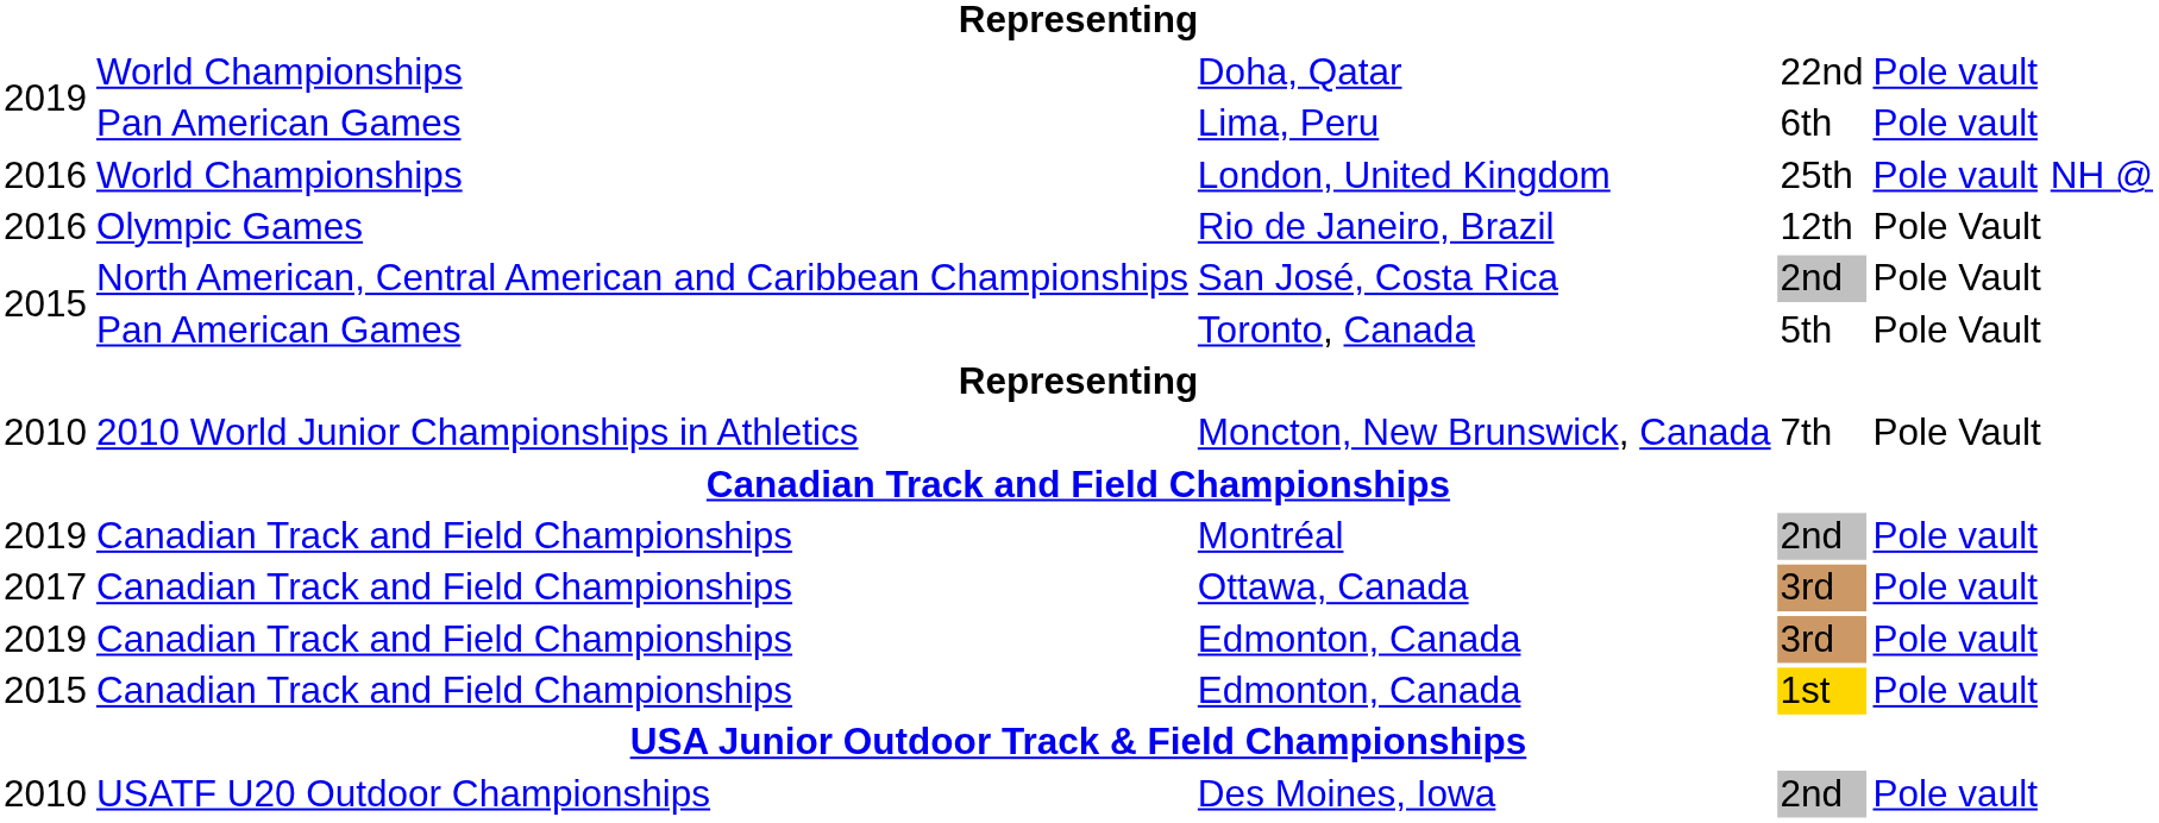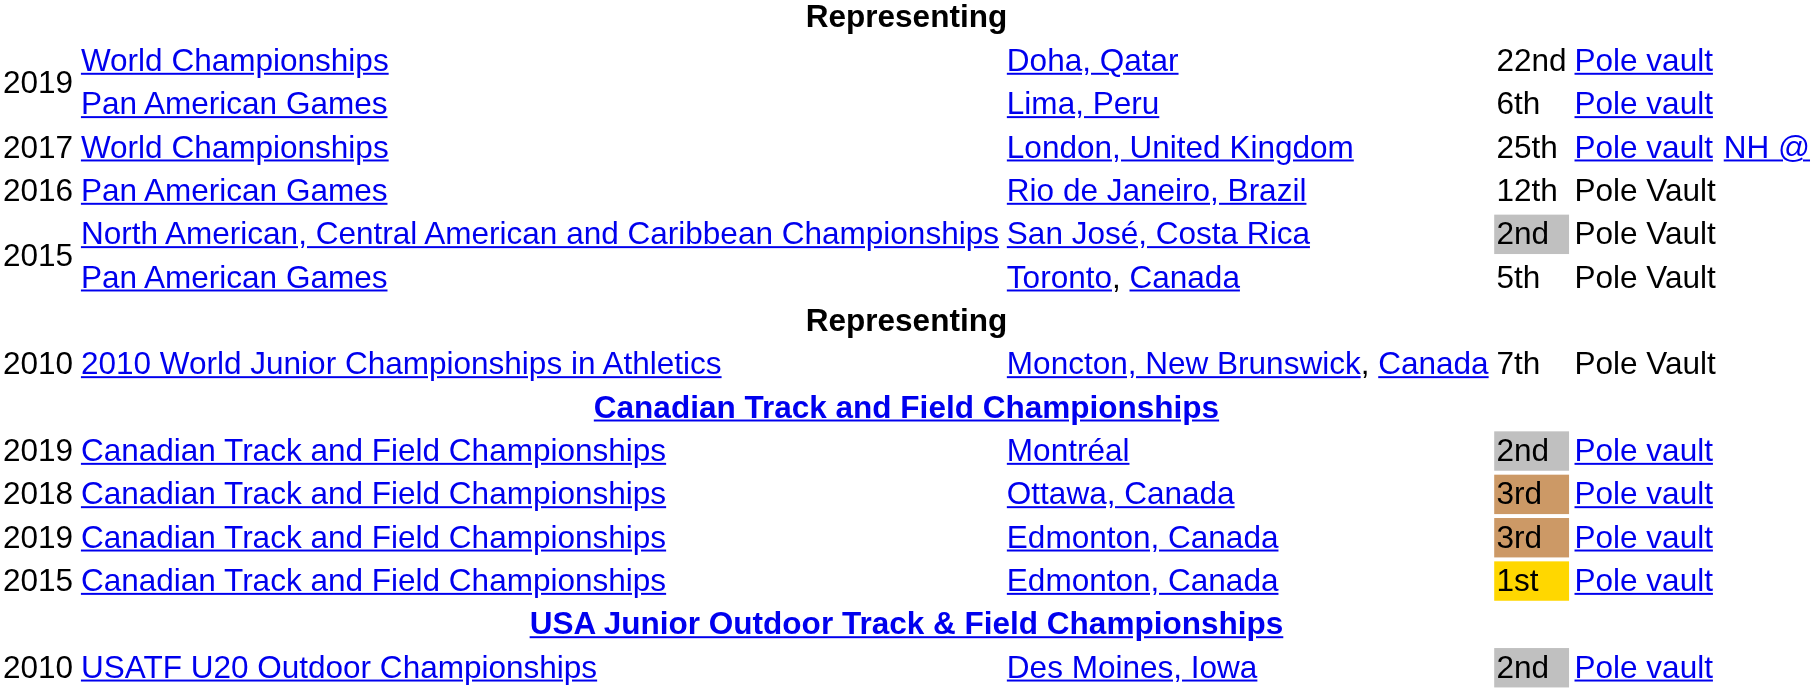 <table>
 <tr>
 <th colspan="6">Representing </th>
 </tr>
 <tr>
 <td rowspan=2>2019</td>
 <td><a href='#'>World Championships</a></td>
 <td><a href='#'>Doha, Qatar</a></td>
 <td>22nd</td>
 <td><a href='#'>Pole vault</a></td>
 <td><a href='#'></a></td>
 </tr>
 <tr>
 <td><a href='#'>Pan American Games</a></td>
 <td><a href='#'>Lima, Peru</a></td>
 <td>6th</td>
 <td><a href='#'>Pole vault</a></td>
 <td><a href='#'></a></td>
 </tr>
 <tr>
-<td>2016</td>
+<td>2017</td>
 <td><a href='#'>World Championships</a></td>
 <td><a href='#'>London, United Kingdom</a></td>
 <td>25th</td>
 <td><a href='#'>Pole vault</a></td>
 <td><a href='#'>NH @ </a></td>
 </tr>
 <tr>
 <td>2016</td>
-<td><a href='#'>Olympic Games</a></td>
+<td><a href='#'>Pan American Games</a></td>
 <td><a href='#'>Rio de Janeiro, Brazil</a></td>
 <td>12th</td>
 <td>Pole Vault</td>
 <td><a href='#'></a></td>
 </tr>
 <tr>
 <td rowspan=2>2015</td>
 <td><a href='#'>North American, Central American and Caribbean Championships</a></td>
 <td><a href='#'>San José, Costa Rica</a></td>
 <td bgcolor=silver>2nd</td>
 <td>Pole Vault</td>
 <td><a href='#'></a></td>
 </tr>
 <tr>
 <td><a href='#'>Pan American Games</a></td>
 <td><a href='#'>Toronto</a>, <a href='#'>Canada</a></td>
 <td>5th</td>
 <td>Pole Vault</td>
 <td><a href='#'></a></td>
 </tr>
 <tr>
 <th colspan="6">Representing </th>
 </tr>
 <tr>
 <td rowspan=1>2010</td>
 <td><a href='#'>2010 World Junior Championships in Athletics</a></td>
 <td><a href='#'>Moncton, New Brunswick</a>, <a href='#'>Canada</a></td>
 <td>7th</td>
 <td>Pole Vault</td>
 <td><a href='#'></a></td>
 </tr>
 <tr>
 <th colspan="6"><a href='#'>Canadian Track and Field Championships</a></th>
 </tr>
 <tr>
 <td>2019</td>
 <td><a href='#'>Canadian Track and Field Championships</a></td>
 <td><a href='#'>Montréal</a></td>
 <td bgcolor=silver>2nd</td>
 <td><a href='#'>Pole vault</a></td>
 <td></td>
 </tr>
 <tr>
-<td>2017</td>
+<td>2018</td>
 <td><a href='#'>Canadian Track and Field Championships</a></td>
 <td><a href='#'>Ottawa, Canada</a></td>
 <td bgcolor=cc9966>3rd</td>
 <td><a href='#'>Pole vault</a></td>
 <td></td>
 </tr>
 <tr>
 <td>2019</td>
 <td><a href='#'>Canadian Track and Field Championships</a></td>
 <td><a href='#'>Edmonton, Canada</a></td>
 <td bgcolor=cc9966>3rd</td>
 <td><a href='#'>Pole vault</a></td>
 <td></td>
 </tr>
 <tr>
 <td>2015</td>
 <td><a href='#'>Canadian Track and Field Championships</a></td>
 <td><a href='#'>Edmonton, Canada</a></td>
 <td bgcolor=gold>1st</td>
 <td><a href='#'>Pole vault</a></td>
 <td></td>
 </tr>
 <tr>
 <th colspan="6"><a href='#'>USA Junior Outdoor Track & Field Championships</a></th>
 </tr>
 <tr>
 <td>2010</td>
 <td><a href='#'>USATF U20 Outdoor Championships</a></td>
 <td><a href='#'>Des Moines, Iowa</a></td>
 <td bgcolor=silver>2nd</td>
 <td><a href='#'>Pole vault</a></td>
 <td></td>
 </tr>
 <tr>
 </tr>
 </table>
